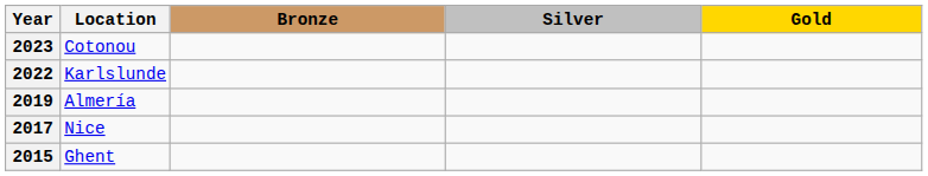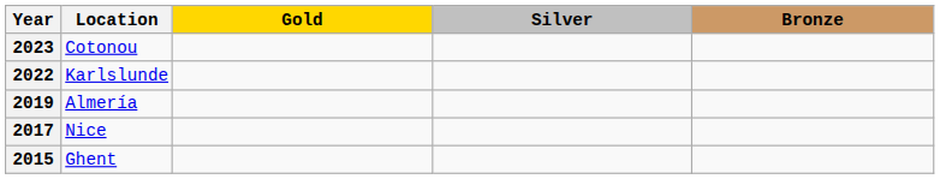 <table class="wikitable"  style="font-size:100%;" border=1 cellpadding=2 cellspacing=0>
 <tr>
 <th width=6% align="center" colspan=1>Year</th>
 <th width=12% align="center" colspan=1>Location</th>
+<td width=28% align="center"  bgcolor="gold"><strong>Gold</strong> </td>
+<td width=28% align="center"  bgcolor="silver"><strong>Silver</strong> </td>
 <td width=30% align="center"  bgcolor="#CC9966"><strong>Bronze</strong> </td>
-<td width=28% align="center"  bgcolor="silver"><strong>Silver</strong> </td>
-<td width=28% align="center"  bgcolor="gold"><strong>Gold</strong> </td>
 </tr>
 <tr>
 <th>2023</th>
 <td> <a href='#'>Cotonou</a></td>
-<td><br></td>
 <td></td>
 <td></td>
+<td><br></td>
 </tr>
 <tr>
 <th>2022</th>
 <td> <a href='#'>Karlslunde</a></td>
-<td><br></td>
 <td></td>
 <td></td>
+<td><br></td>
 </tr>
 <tr>
 <th>2019</th>
 <td> <a href='#'>Almería</a></td>
-<td><br></td>
 <td></td>
 <td></td>
+<td><br></td>
 </tr>
 <tr>
 <th>2017</th>
 <td> <a href='#'>Nice</a></td>
-<td><br></td>
 <td></td>
 <td></td>
+<td><br></td>
 </tr>
 <tr>
 <th>2015</th>
 <td> <a href='#'>Ghent</a></td>
-<td><br></td>
 <td></td>
 <td></td>
+<td><br></td>
 </tr>
 </table>
